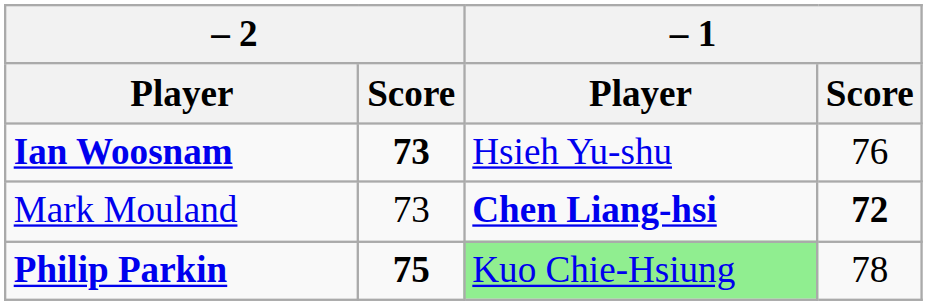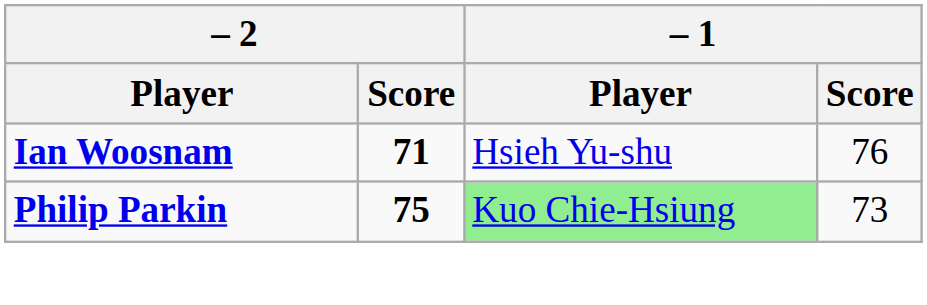 <table class=wikitable>
 <tr>
 <th colspan=2> – 2</th>
 <th colspan=2> – 1</th>
 </tr>
 <tr>
 <th width=145>Player</th>
 <th>Score</th>
 <th width=145>Player</th>
 <th>Score</th>
 </tr>
 <tr>
 <td><strong><a href='#'>Ian Woosnam</a></strong></td>
-<td align=center><strong>73</strong></td>
+<td align=center><strong>71</strong></td>
 <td><a href='#'>Hsieh Yu-shu</a></td>
 <td align=center>76</td>
-</tr>
-<tr>
-<td><a href='#'>Mark Mouland</a></td>
-<td align=center>73</td>
-<td><strong><a href='#'>Chen Liang-hsi</a></strong></td>
-<td align=center><strong>72</strong></td>
 </tr>
 <tr>
 <td><strong><a href='#'>Philip Parkin</a></strong></td>
 <td align=center><strong>75</strong></td>
 <td style="background: lightgreen;"><a href='#'>Kuo Chie-Hsiung</a></td>
-<td align=center>78</td>
+<td align=center>73</td>
 </tr>
 </table>
